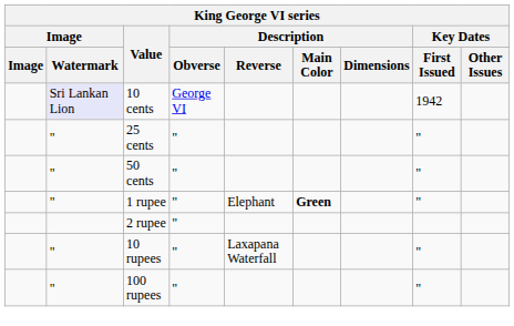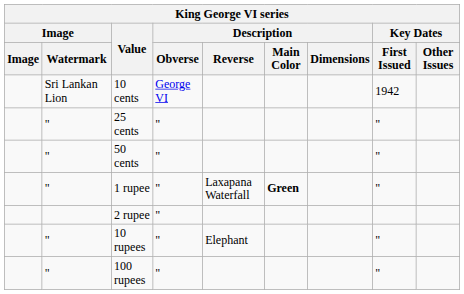 <table class="wikitable" style="font-size: 100%">
 <tr>
 <th colspan="10">King George VI series</th>
 </tr>
 <tr>
 <th colspan="2">Image</th>
 <th rowspan="2">Value</th>
 <th colspan="4">Description</th>
 <th colspan="2">Key Dates</th>
 </tr>
 <tr>
 <th>Image</th>
 <th>Watermark</th>
 <th>Obverse</th>
 <th>Reverse</th>
 <th>Main Color</th>
 <th>Dimensions</th>
 <th>First Issued</th>
 <th>Other Issues</th>
 </tr>
 <tr>
 <td></td>
-<td style="background: lavender;">Sri Lankan Lion</td>
+<td>Sri Lankan Lion</td>
 <td>10 cents</td>
 <td><a href='#'>George VI</a></td>
 <td></td>
 <td></td>
 <td></td>
 <td>1942</td>
 <td></td>
 </tr>
 <tr>
 <td></td>
 <td>"</td>
 <td>25 cents</td>
 <td>"</td>
 <td></td>
 <td></td>
 <td></td>
 <td>"</td>
 <td></td>
 </tr>
 <tr>
 <td></td>
 <td>"</td>
 <td>50 cents</td>
 <td>"</td>
 <td></td>
 <td></td>
 <td></td>
 <td>"</td>
 <td></td>
 </tr>
 <tr>
 <td></td>
 <td>"</td>
 <td>1 rupee</td>
 <td>"</td>
-<td>Elephant</td>
+<td>Laxapana Waterfall</td>
 <td><strong>Green</strong></td>
 <td></td>
 <td>"</td>
 <td></td>
 </tr>
 <tr>
 <td></td>
 <td></td>
 <td>2 rupee</td>
 <td>"</td>
 <td></td>
 <td></td>
 <td></td>
 <td></td>
 <td></td>
 </tr>
 <tr>
 <td></td>
 <td>"</td>
 <td>10 rupees</td>
 <td>"</td>
-<td>Laxapana Waterfall</td>
+<td>Elephant</td>
 <td></td>
 <td></td>
 <td>"</td>
 <td></td>
 </tr>
 <tr>
 <td></td>
 <td>"</td>
 <td>100 rupees</td>
 <td>"</td>
 <td></td>
 <td></td>
 <td></td>
 <td>"</td>
 <td></td>
 </tr>
 </table>
